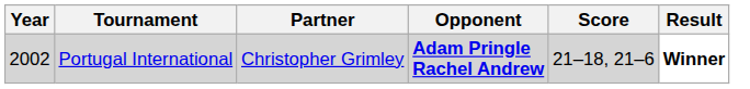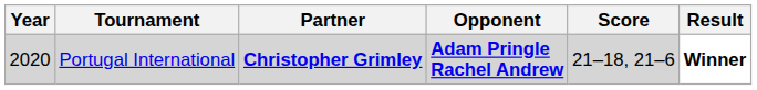 <table class="sortable wikitable" style="font-size: 90%;">
 <tr>
 <th>Year</th>
 <th>Tournament</th>
 <th>Partner</th>
 <th>Opponent</th>
 <th>Score</th>
 <th>Result</th>
 </tr>
 <tr style="background:#D5D5D5">
-<td align="center">2002</td>
+<td align="center">2020</td>
 <td align="left"><a href='#'>Portugal International</a></td>
-<td align="left"> <a href='#'>Christopher Grimley</a></td>
+<td align="left"><strong> <a href='#'>Christopher Grimley</a></strong></td>
 <td align="left"><strong> <a href='#'>Adam Pringle</a><br> <a href='#'>Rachel Andrew</a></strong></td>
 <td align="left">21–18, 21–6</td>
 <td style="text-align:left; background:white"> <strong>Winner</strong></td>
 </tr>
 </table>
